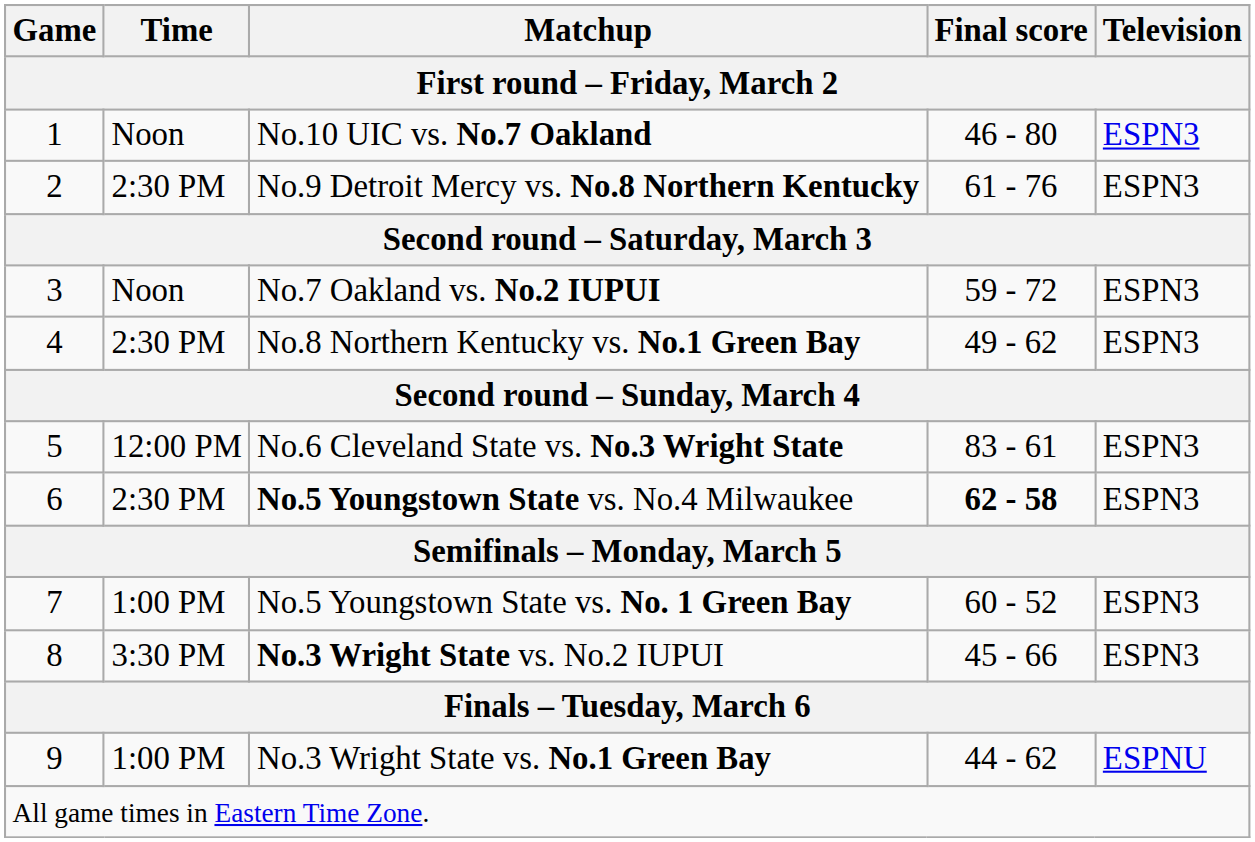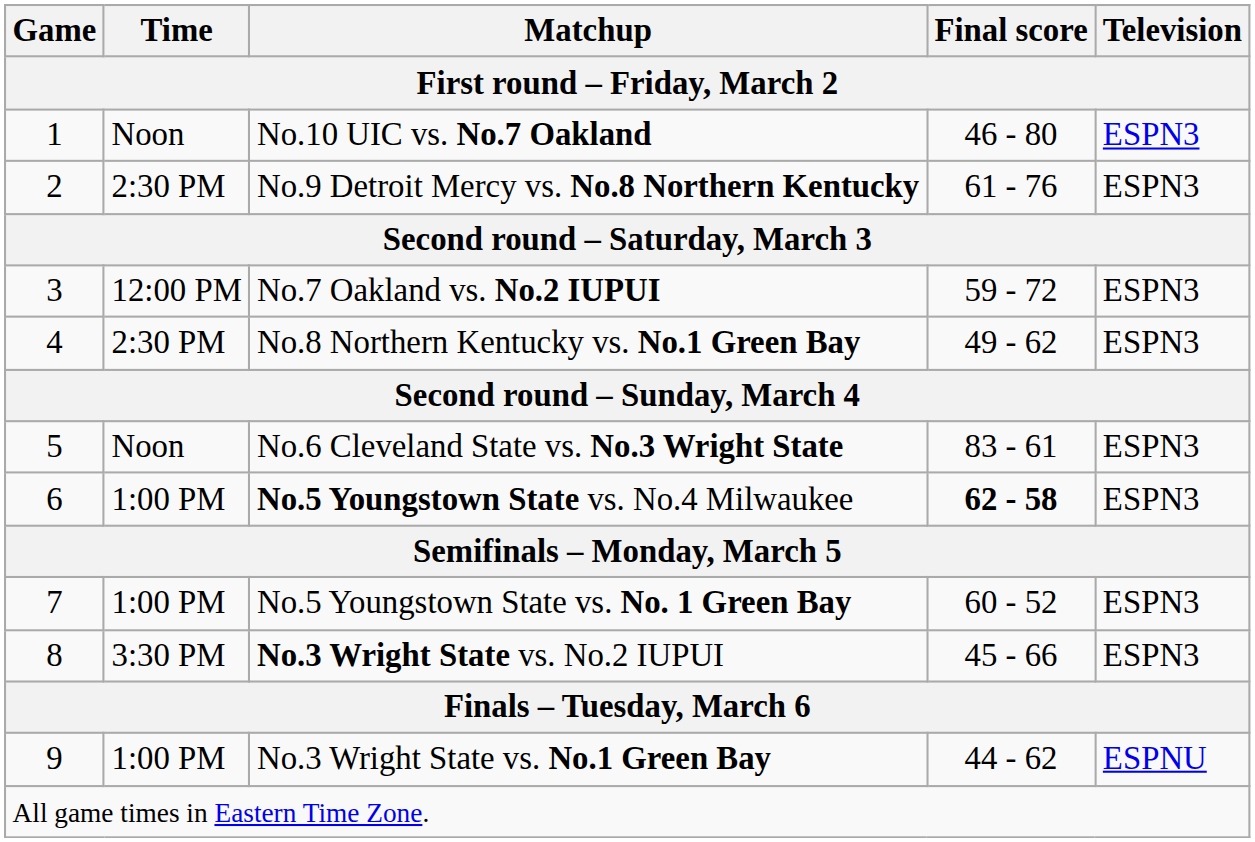 <table class="wikitable">
 <tr>
 <th>Game</th>
 <th>Time</th>
 <th>Matchup</th>
 <th>Final score</th>
 <th>Television</th>
 </tr>
 <tr>
 <th colspan=5>First round – Friday, March 2</th>
 </tr>
 <tr>
 <td align=center>1</td>
 <td>Noon</td>
 <td>No.10 UIC vs. <strong>No.7 Oakland</strong></td>
 <td align=center>46 - 80</td>
 <td><a href='#'>ESPN3</a></td>
 </tr>
 <tr>
 <td align=center>2</td>
 <td>2:30 PM</td>
 <td>No.9 Detroit Mercy vs. <strong>No.8 Northern Kentucky</strong></td>
 <td align=center>61 - 76</td>
 <td>ESPN3</td>
 </tr>
 <tr>
 <th colspan=5>Second round – Saturday, March 3</th>
 </tr>
 <tr>
 <td align=center>3</td>
-<td>Noon</td>
+<td>12:00 PM</td>
 <td>No.7 Oakland vs. <strong>No.2 IUPUI</strong></td>
 <td align=center>59 - 72</td>
 <td>ESPN3</td>
 </tr>
 <tr>
 <td align=center>4</td>
 <td>2:30 PM</td>
 <td>No.8 Northern Kentucky vs. <strong>No.1 Green Bay</strong></td>
 <td align=center>49 - 62</td>
 <td>ESPN3</td>
 </tr>
 <tr>
 <th colspan=5>Second round – Sunday, March 4</th>
 </tr>
 <tr>
 <td align=center>5</td>
-<td>12:00 PM</td>
+<td>Noon</td>
 <td>No.6 Cleveland State vs. <strong>No.3 Wright State</strong></td>
 <td align=center>83 - 61</td>
 <td>ESPN3</td>
 </tr>
 <tr>
 <td align=center>6</td>
-<td>2:30 PM</td>
+<td>1:00 PM</td>
 <td><strong>No.5 Youngstown State</strong> vs. No.4 Milwaukee</td>
 <td align=center><strong>62 - 58</strong></td>
 <td>ESPN3</td>
 </tr>
 <tr>
 <th colspan=5>Semifinals – Monday, March 5</th>
 </tr>
 <tr>
 <td align=center>7</td>
 <td>1:00 PM</td>
 <td>No.5 Youngstown State vs. <strong>No. 1 Green Bay</strong></td>
 <td align=center>60 - 52</td>
 <td>ESPN3</td>
 </tr>
 <tr>
 <td align=center>8</td>
 <td>3:30 PM</td>
 <td><strong>No.3 Wright State</strong> vs. No.2 IUPUI</td>
 <td align=center>45 - 66</td>
 <td>ESPN3</td>
 </tr>
 <tr>
 <th colspan=5>Finals – Tuesday, March 6</th>
 </tr>
 <tr>
 <td align=center>9</td>
 <td>1:00 PM</td>
 <td>No.3 Wright State vs. <strong>No.1 Green Bay</strong></td>
 <td align=center>44 - 62</td>
 <td><a href='#'>ESPNU</a></td>
 </tr>
 <tr>
 <td colspan=5><small>All game times in <a href='#'>Eastern Time Zone</a>.</small></td>
 </tr>
 </table>
